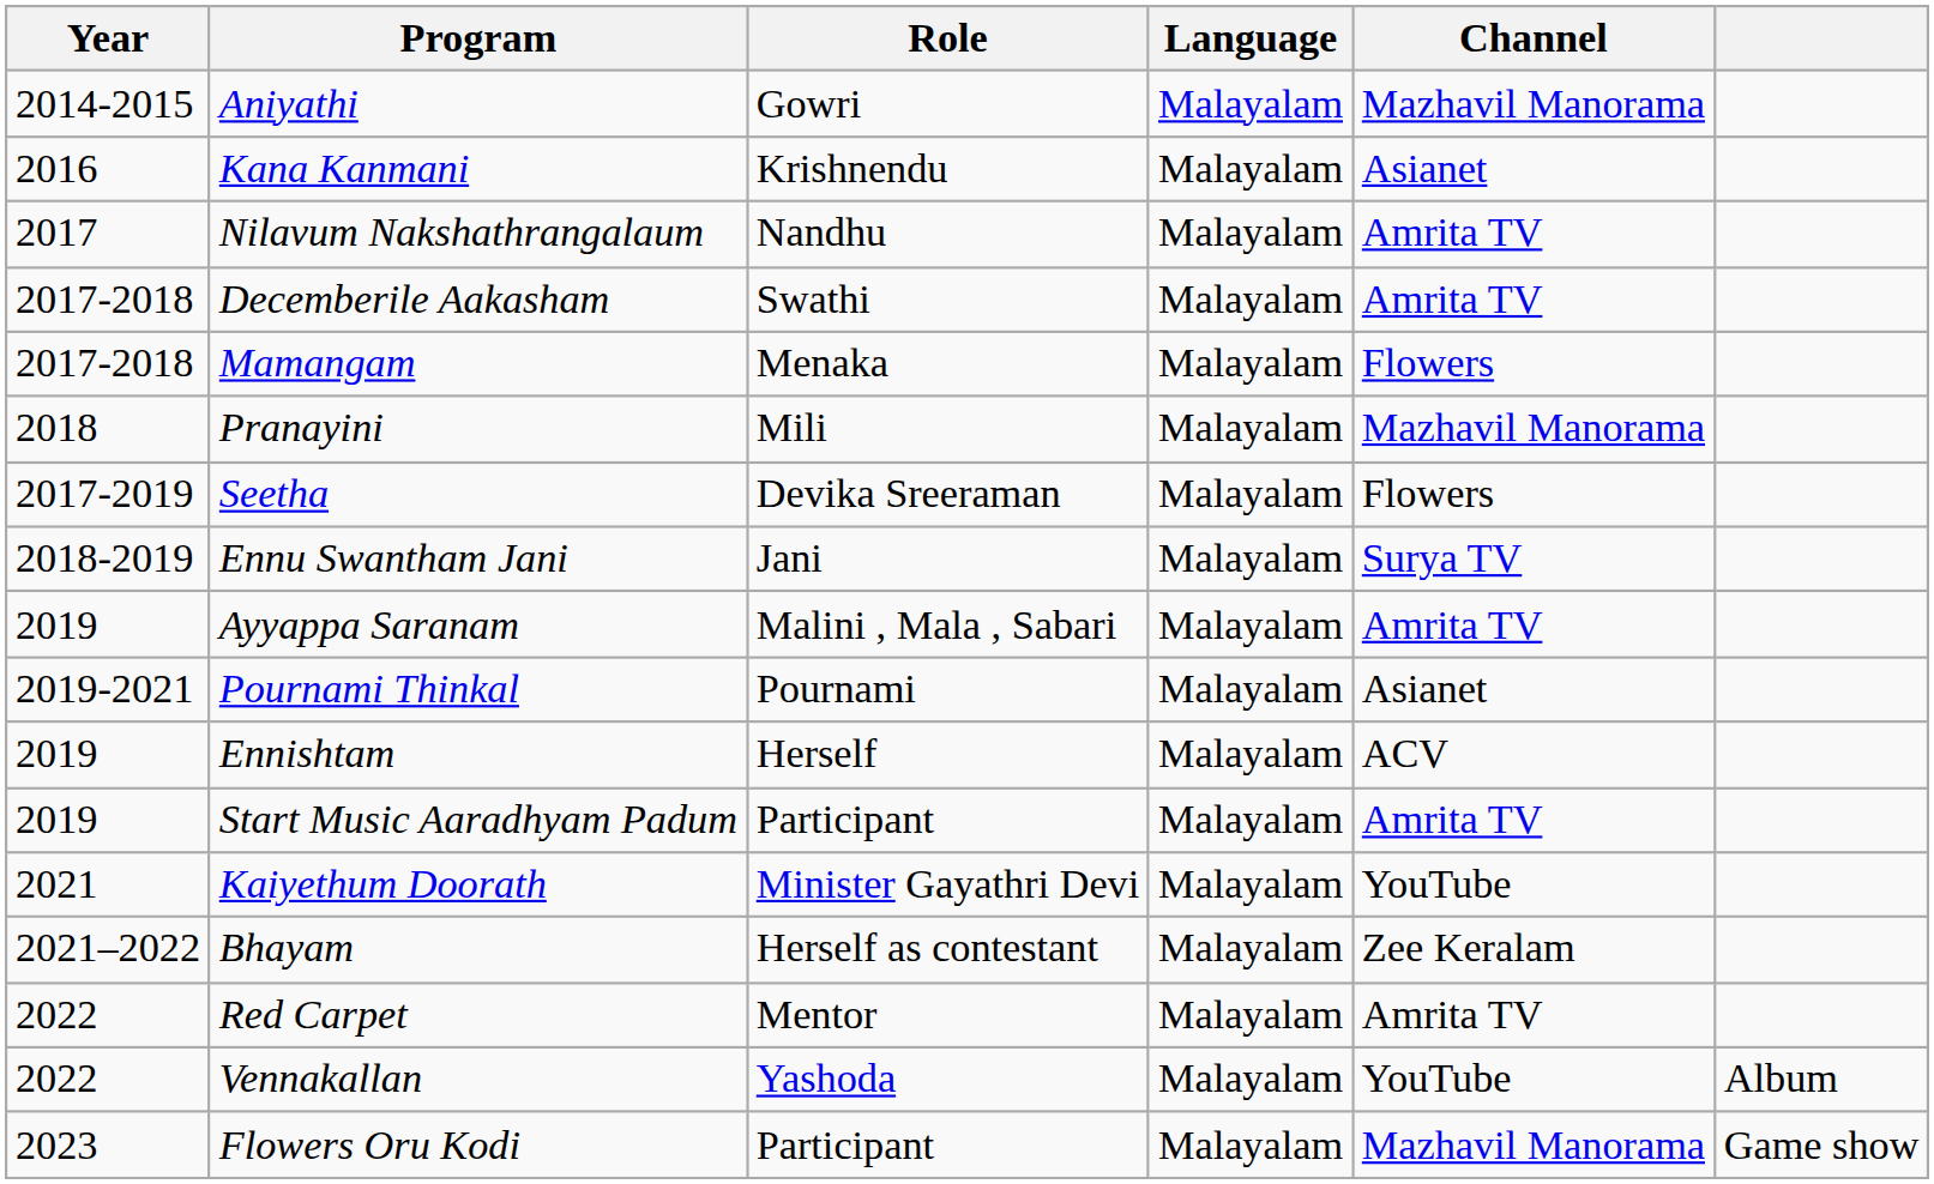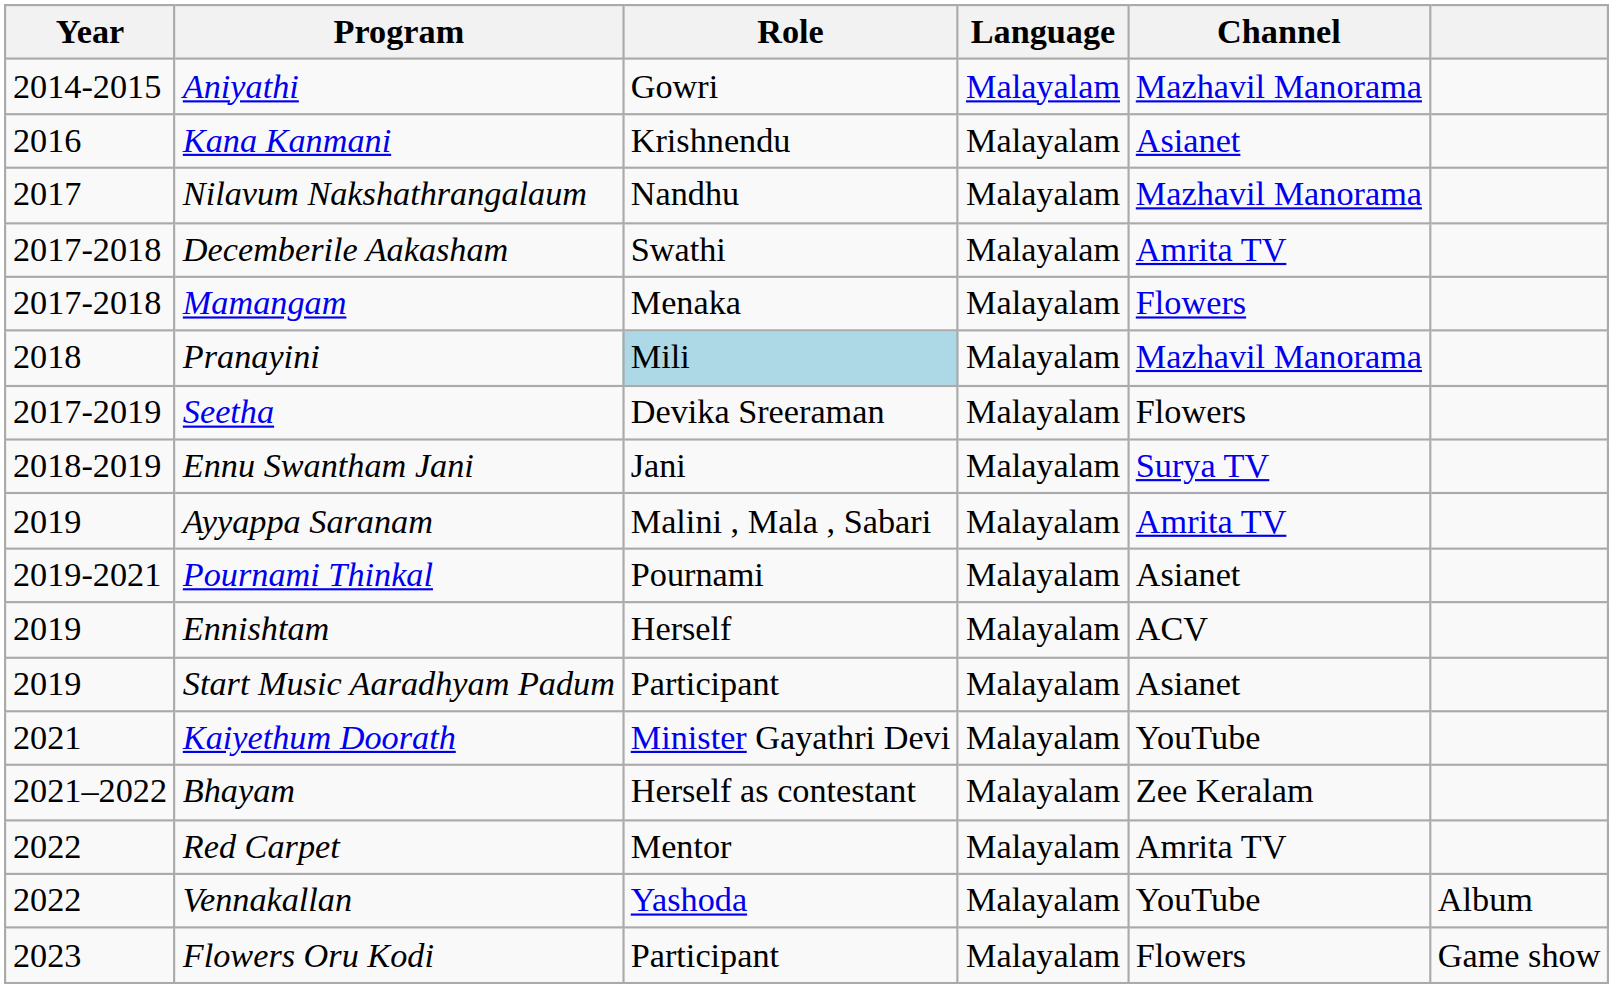 <table class="wikitable sortable">
 <tr>
 <th>Year</th>
 <th>Program</th>
 <th>Role</th>
 <th>Language</th>
 <th>Channel</th>
 <th></th>
 </tr>
 <tr>
 <td>2014-2015</td>
 <td><em><a href='#'>Aniyathi</a></em></td>
 <td>Gowri</td>
 <td><a href='#'>Malayalam</a></td>
 <td><a href='#'>Mazhavil Manorama</a></td>
 <td></td>
 </tr>
 <tr>
 <td>2016</td>
 <td><em><a href='#'>Kana Kanmani</a></em></td>
 <td>Krishnendu</td>
 <td>Malayalam</td>
 <td><a href='#'>Asianet</a></td>
 <td></td>
 </tr>
 <tr>
 <td>2017</td>
 <td><em>Nilavum Nakshathrangalaum</em></td>
 <td>Nandhu</td>
 <td>Malayalam</td>
-<td><a href='#'>Amrita TV</a></td>
+<td><a href='#'>Mazhavil Manorama</a></td>
 <td></td>
 </tr>
 <tr>
 <td>2017-2018</td>
 <td><em>Decemberile Aakasham</em></td>
 <td>Swathi</td>
 <td>Malayalam</td>
 <td><a href='#'>Amrita TV</a></td>
 <td></td>
 </tr>
 <tr>
 <td>2017-2018</td>
 <td><em><a href='#'>Mamangam</a></em></td>
 <td>Menaka</td>
 <td>Malayalam</td>
 <td><a href='#'>Flowers</a></td>
 <td></td>
 </tr>
 <tr>
 <td>2018</td>
 <td><em>Pranayini</em></td>
-<td>Mili</td>
+<td style="background: lightblue;">Mili</td>
 <td>Malayalam</td>
 <td><a href='#'>Mazhavil Manorama</a></td>
 <td></td>
 </tr>
 <tr>
 <td>2017-2019</td>
 <td><em><a href='#'>Seetha</a></em></td>
 <td>Devika Sreeraman</td>
 <td>Malayalam</td>
 <td>Flowers</td>
 <td></td>
 </tr>
 <tr>
 <td>2018-2019</td>
 <td><em>Ennu Swantham Jani</em></td>
 <td>Jani</td>
 <td>Malayalam</td>
 <td><a href='#'>Surya TV</a></td>
 <td></td>
 </tr>
 <tr>
 <td>2019</td>
 <td><em>Ayyappa Saranam</em></td>
 <td>Malini , Mala , Sabari</td>
 <td>Malayalam</td>
 <td><a href='#'>Amrita TV</a></td>
 <td></td>
 </tr>
 <tr>
 <td>2019-2021</td>
 <td><em><a href='#'>Pournami Thinkal</a></em></td>
 <td>Pournami</td>
 <td>Malayalam</td>
 <td>Asianet</td>
 <td></td>
 </tr>
 <tr>
 <td>2019</td>
 <td><em>Ennishtam</em></td>
 <td>Herself</td>
 <td>Malayalam</td>
 <td>ACV</td>
 <td></td>
 </tr>
 <tr>
 <td>2019</td>
 <td><em>Start Music Aaradhyam Padum</em></td>
 <td>Participant</td>
 <td>Malayalam</td>
-<td><a href='#'>Amrita TV</a></td>
+<td>Asianet</td>
 </tr>
 <tr>
 <td>2021</td>
 <td><em><a href='#'>Kaiyethum Doorath</a></em></td>
 <td><a href='#'>Minister</a> Gayathri Devi</td>
 <td>Malayalam</td>
 <td>YouTube</td>
 <td></td>
 </tr>
 <tr>
 <td>2021–2022</td>
 <td><em>Bhayam</em></td>
 <td>Herself as contestant</td>
 <td>Malayalam</td>
 <td>Zee Keralam</td>
 <td></td>
 </tr>
 <tr>
 <td>2022</td>
 <td><em>Red Carpet</em></td>
 <td>Mentor</td>
 <td>Malayalam</td>
 <td>Amrita TV</td>
 <td></td>
 </tr>
 <tr>
 <td>2022</td>
 <td><em>Vennakallan</em></td>
 <td><a href='#'>Yashoda</a></td>
 <td>Malayalam</td>
 <td>YouTube</td>
 <td>Album</td>
 </tr>
 <tr>
 <td>2023</td>
 <td><em>Flowers Oru Kodi</em></td>
 <td>Participant</td>
 <td>Malayalam</td>
-<td><a href='#'>Mazhavil Manorama</a></td>
+<td>Flowers</td>
 <td>Game show</td>
 </tr>
 <tr>
 </tr>
 </table>
